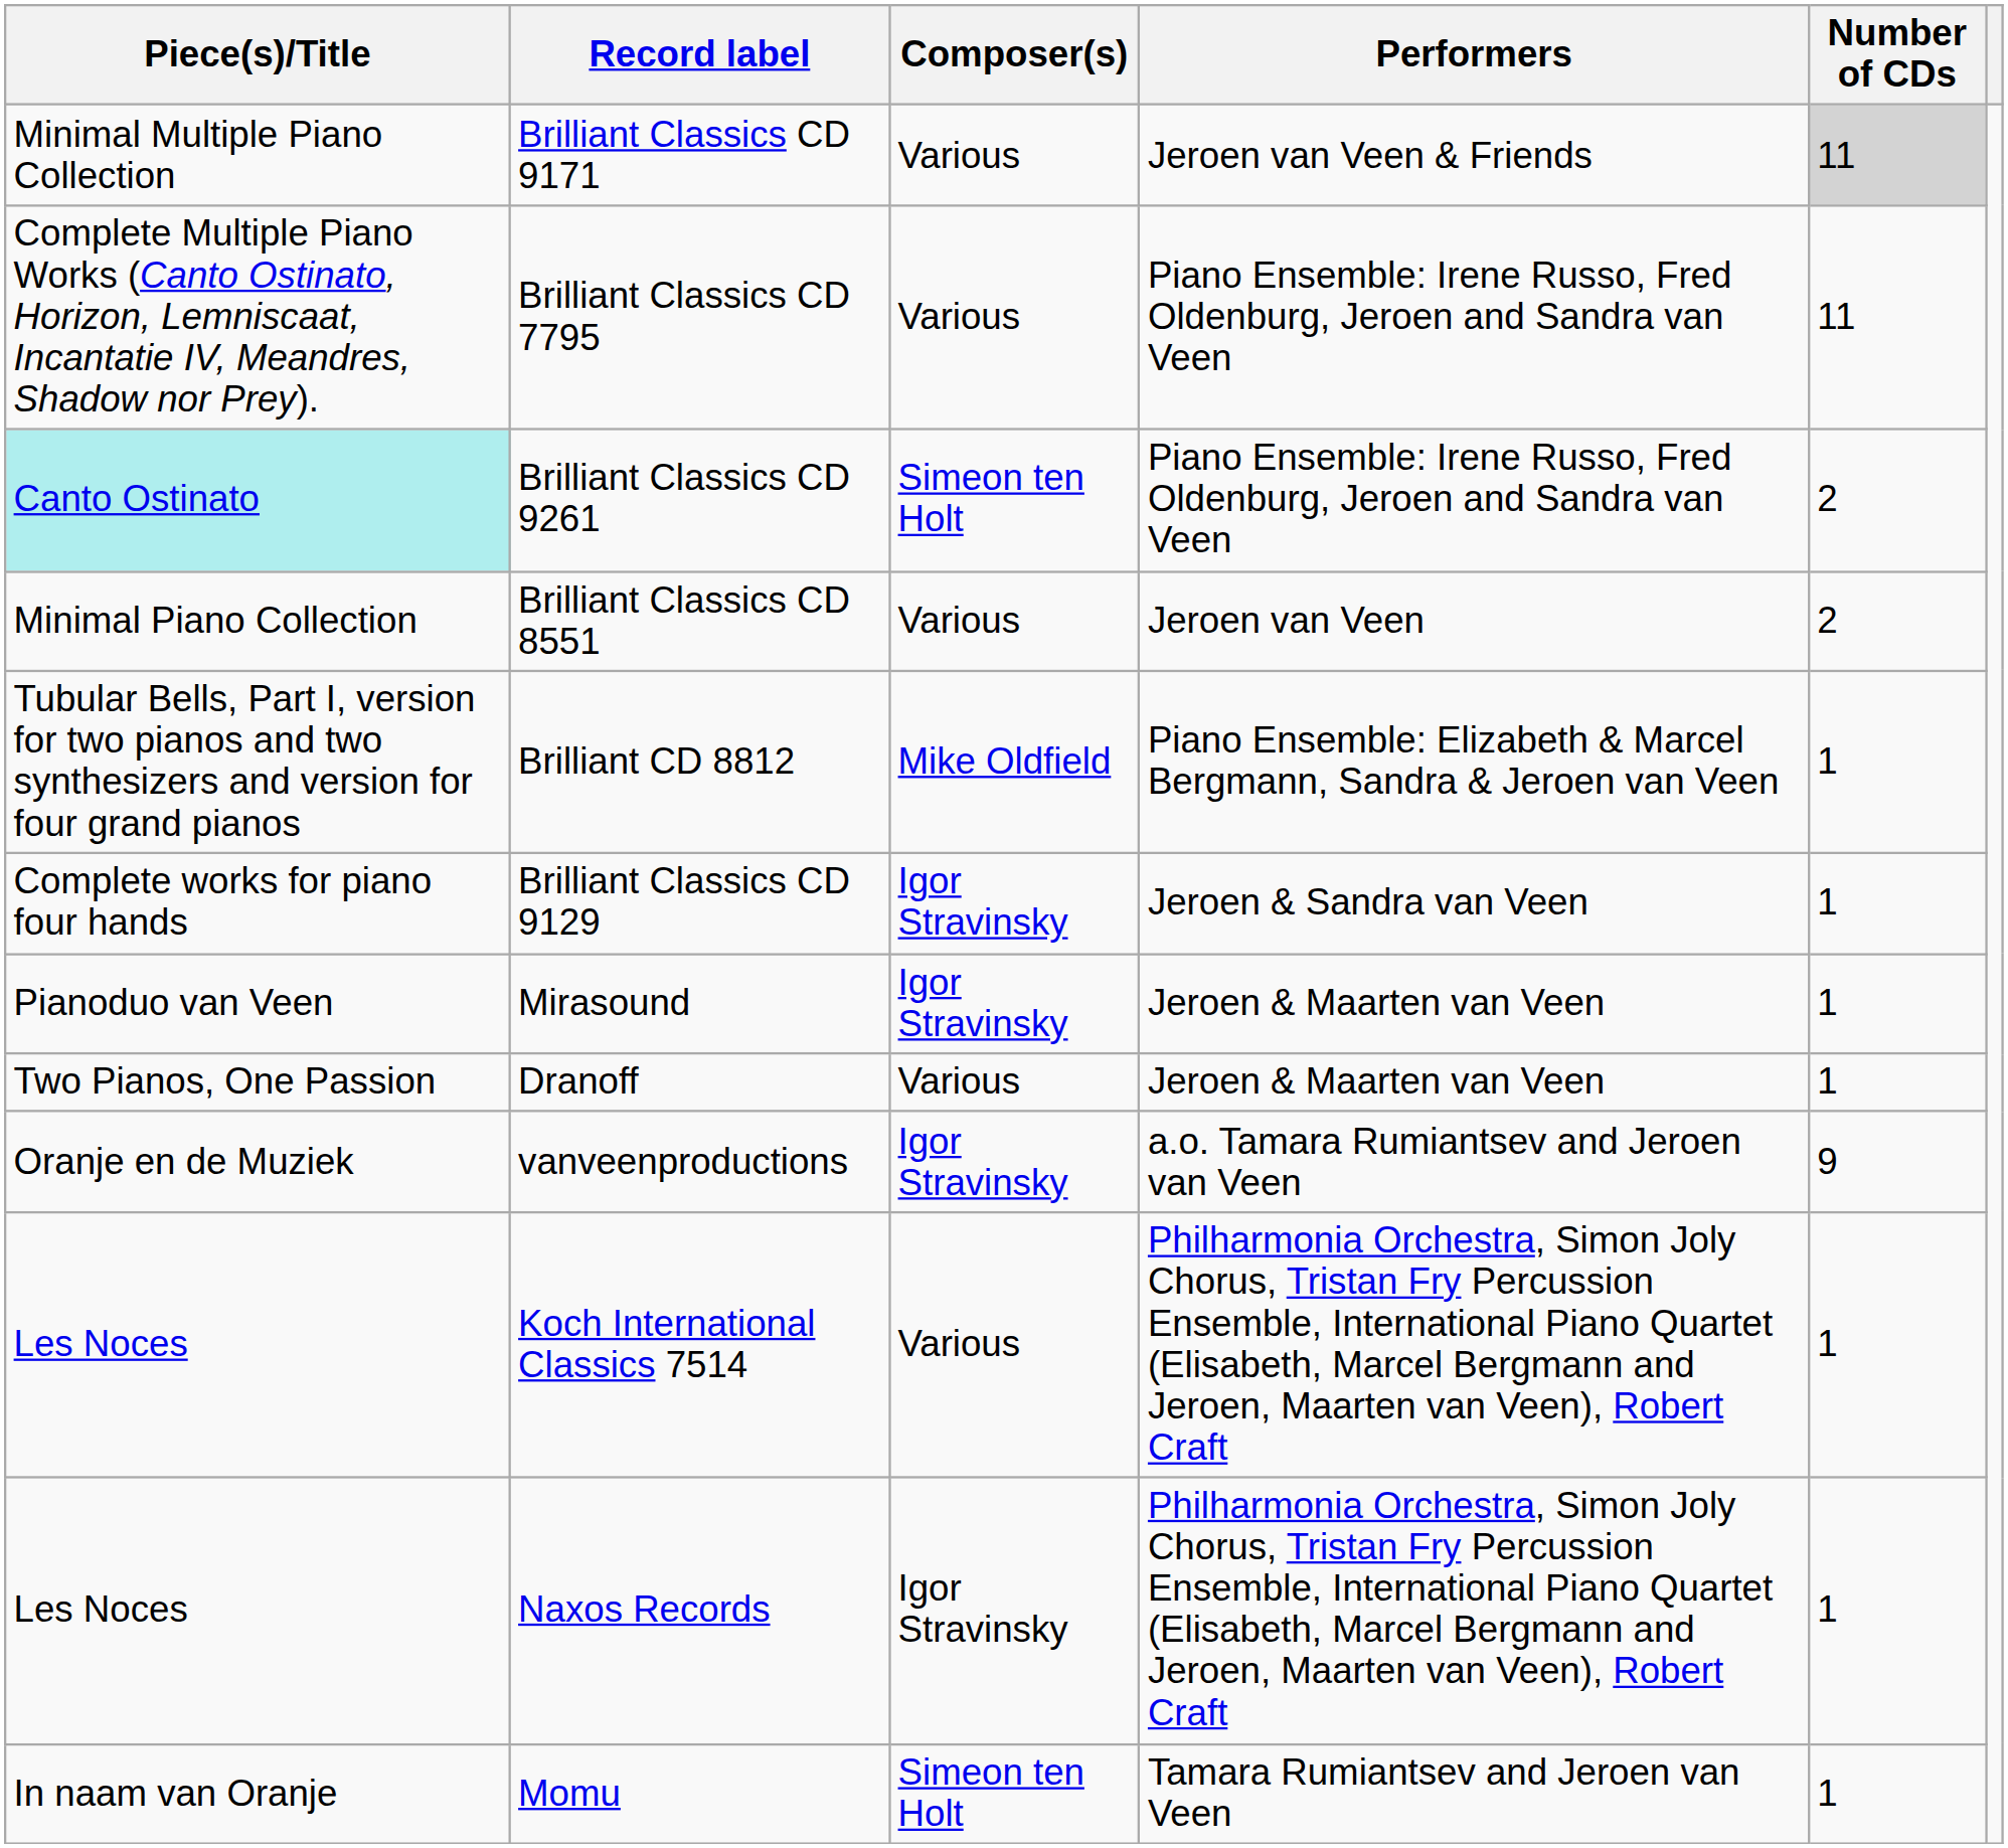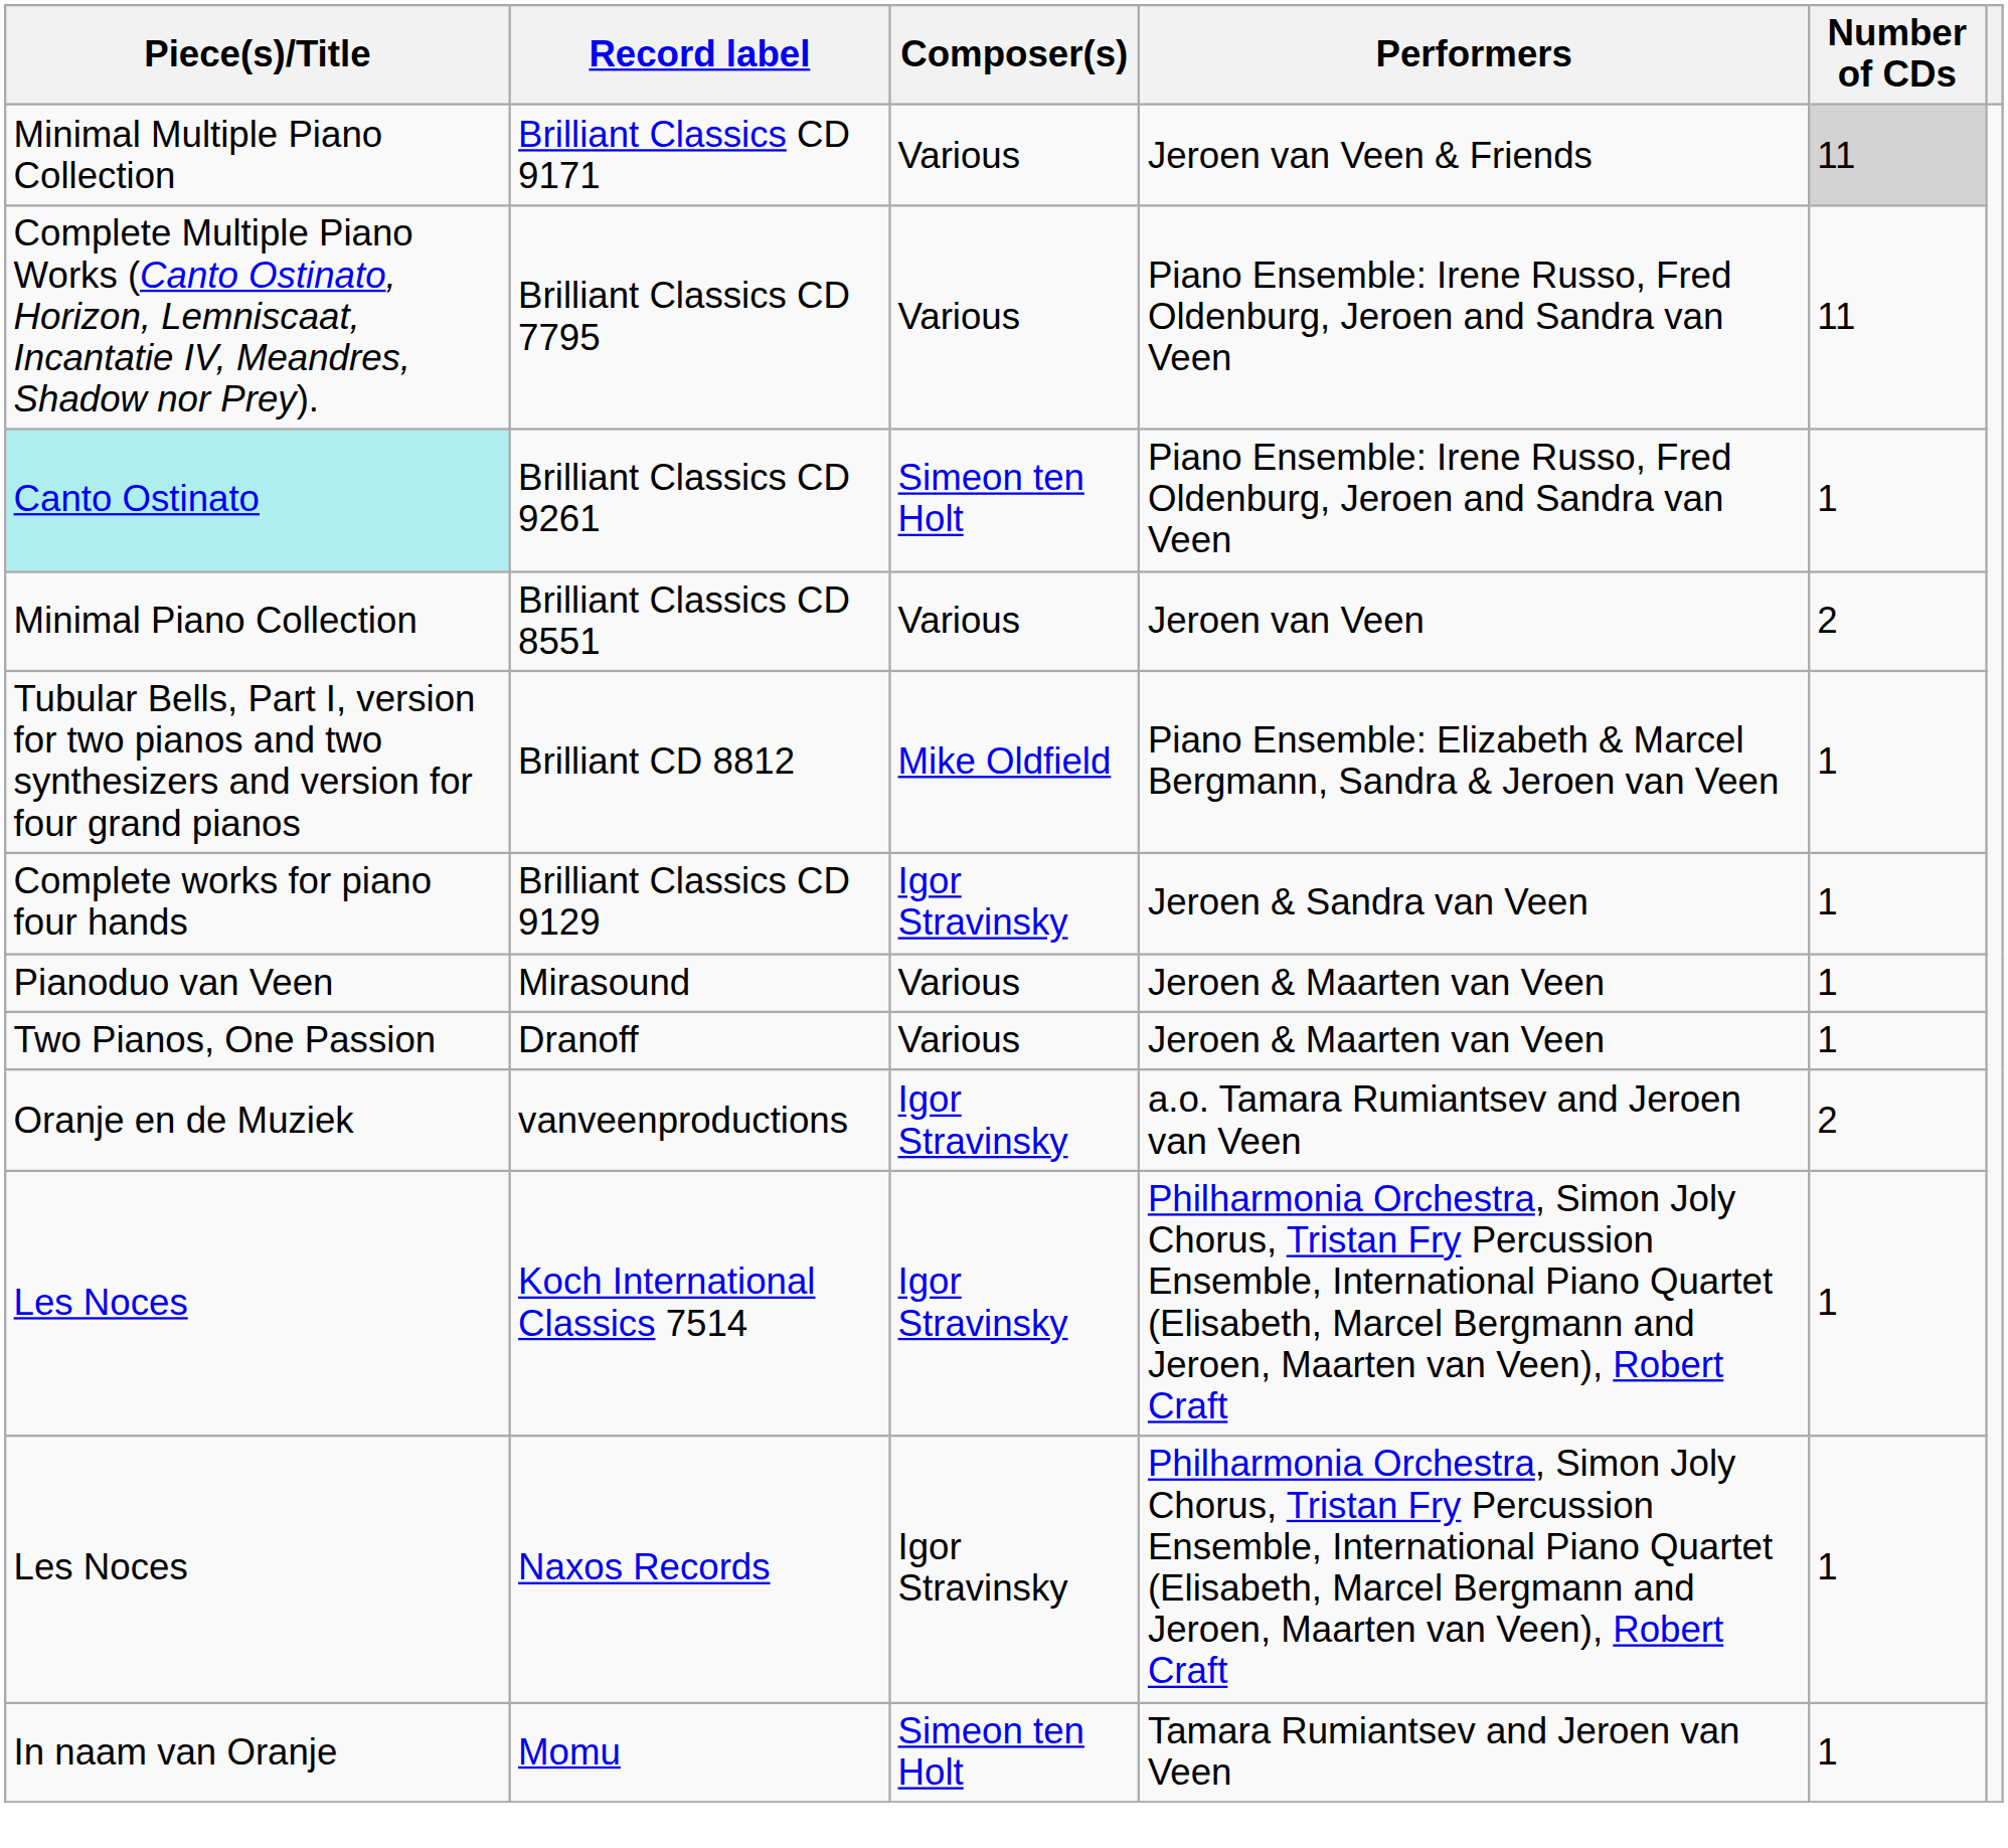 <table class="wikitable">
 <tr>
 <th>Piece(s)/Title</th>
 <th><a href='#'>Record label</a></th>
 <th>Composer(s)</th>
 <th>Performers</th>
 <th>Number of CDs</th>
 <th></th>
 </tr>
 <tr>
 <td>Minimal Multiple Piano Collection</td>
 <td><a href='#'>Brilliant Classics</a> CD 9171</td>
 <td>Various</td>
 <td>Jeroen van Veen & Friends</td>
 <td style="background: lightgrey;">11</td>
 </tr>
 <tr>
 <td>Complete Multiple Piano Works (<em><a href='#'>Canto Ostinato</a>, Horizon, Lemniscaat, Incantatie IV, Meandres, Shadow nor Prey</em>).</td>
 <td>Brilliant Classics CD 7795</td>
 <td>Various</td>
 <td>Piano Ensemble: Irene Russo, Fred Oldenburg, Jeroen and Sandra van Veen</td>
 <td>11</td>
 </tr>
 <tr>
 <td style="background: paleturquoise;"><a href='#'>Canto Ostinato</a></td>
 <td>Brilliant Classics CD 9261</td>
 <td><a href='#'>Simeon ten Holt</a></td>
 <td>Piano Ensemble: Irene Russo, Fred Oldenburg, Jeroen and Sandra van Veen</td>
-<td>2</td>
+<td>1</td>
 </tr>
 <tr>
 <td>Minimal Piano Collection</td>
 <td>Brilliant Classics CD 8551</td>
 <td>Various</td>
 <td>Jeroen van Veen</td>
 <td>2</td>
 </tr>
 <tr>
 <td>Tubular Bells, Part I, version for two pianos and two synthesizers and version for four grand pianos</td>
 <td>Brilliant CD 8812</td>
 <td><a href='#'>Mike Oldfield</a></td>
 <td>Piano Ensemble: Elizabeth & Marcel Bergmann, Sandra & Jeroen van Veen</td>
 <td>1</td>
 </tr>
 <tr>
 <td>Complete works for piano four hands</td>
 <td>Brilliant Classics CD 9129</td>
 <td><a href='#'>Igor Stravinsky</a></td>
 <td>Jeroen & Sandra van Veen</td>
 <td>1</td>
 </tr>
 <tr>
 <td>Pianoduo van Veen</td>
 <td>Mirasound</td>
-<td><a href='#'>Igor Stravinsky</a></td>
+<td>Various</td>
 <td>Jeroen & Maarten van Veen</td>
 <td>1</td>
 </tr>
 <tr>
 <td>Two Pianos, One Passion</td>
 <td>Dranoff</td>
 <td>Various</td>
 <td>Jeroen & Maarten van Veen</td>
 <td>1</td>
 </tr>
 <tr>
 <td>Oranje en de Muziek</td>
 <td>vanveenproductions</td>
 <td><a href='#'>Igor Stravinsky</a></td>
 <td>a.o. Tamara Rumiantsev and Jeroen van Veen</td>
-<td>9</td>
+<td>2</td>
 </tr>
 <tr>
 <td><a href='#'>Les Noces</a></td>
 <td><a href='#'>Koch International Classics</a> 7514</td>
-<td>Various</td>
+<td><a href='#'>Igor Stravinsky</a></td>
 <td><a href='#'>Philharmonia Orchestra</a>, Simon Joly Chorus, <a href='#'>Tristan Fry</a> Percussion Ensemble, International Piano Quartet (Elisabeth, Marcel Bergmann and Jeroen, Maarten van Veen), <a href='#'>Robert Craft</a></td>
 <td>1</td>
 </tr>
 <tr>
 <td>Les Noces</td>
 <td><a href='#'>Naxos Records</a></td>
 <td>Igor Stravinsky</td>
 <td><a href='#'>Philharmonia Orchestra</a>, Simon Joly Chorus, <a href='#'>Tristan Fry</a> Percussion Ensemble, International Piano Quartet (Elisabeth, Marcel Bergmann and Jeroen, Maarten van Veen), <a href='#'>Robert Craft</a></td>
 <td>1</td>
 </tr>
 <tr>
 <td>In naam van Oranje</td>
 <td><a href='#'>Momu</a></td>
 <td><a href='#'>Simeon ten Holt</a></td>
 <td>Tamara Rumiantsev and Jeroen van Veen</td>
 <td>1</td>
 </tr>
 </table>
